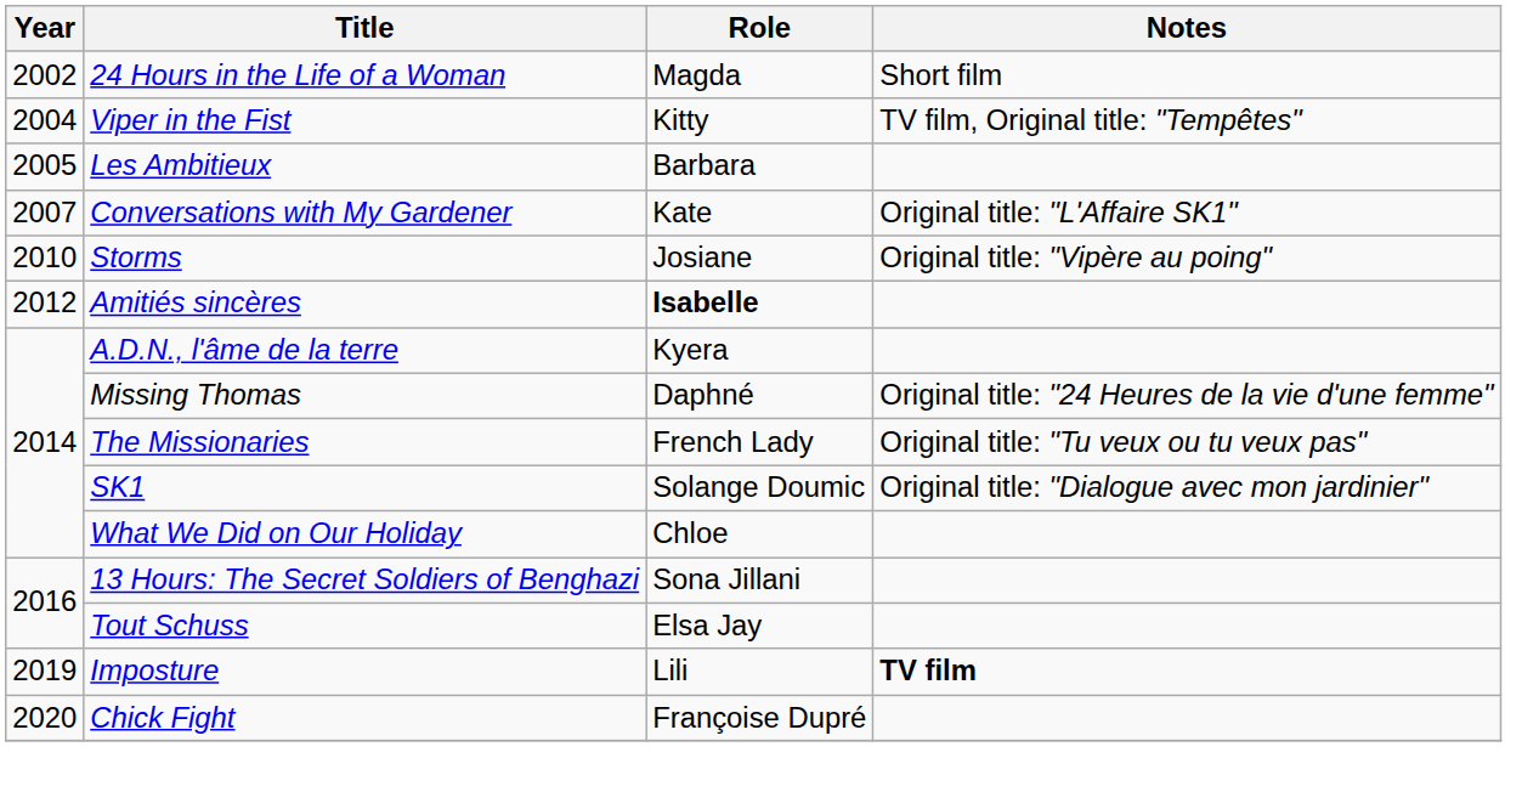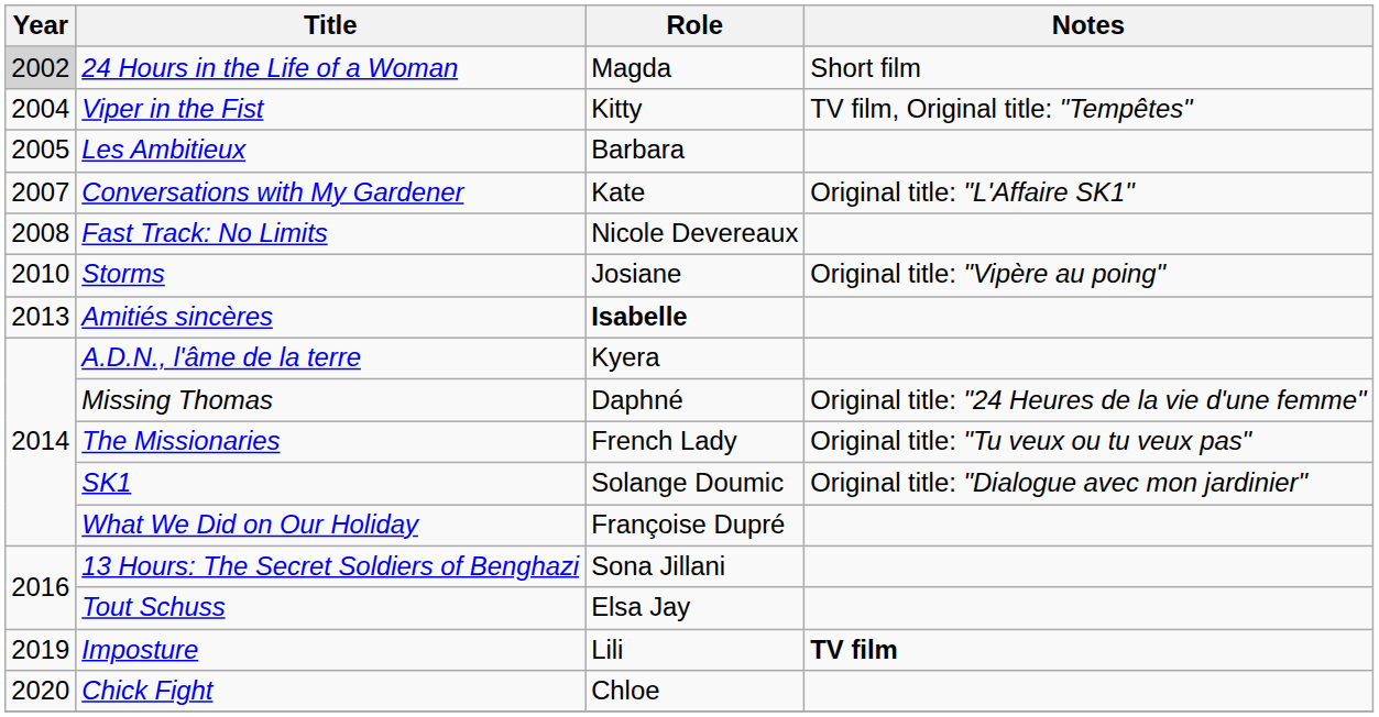 <table class="wikitable sortable">
 <tr>
 <th>Year</th>
 <th>Title</th>
 <th>Role</th>
 <th class="unsortable">Notes</th>
 </tr>
 <tr>
-<td>2002</td>
+<td style="background: lightgrey;">2002</td>
 <td><em><a href='#'>24 Hours in the Life of a Woman</a></em></td>
 <td>Magda</td>
 <td>Short film</td>
 </tr>
 <tr>
 <td>2004</td>
 <td><em><a href='#'>Viper in the Fist</a></em></td>
 <td>Kitty</td>
 <td>TV film, Original title: <em>"Tempêtes"</em></td>
 </tr>
 <tr>
 <td>2005</td>
 <td><em><a href='#'>Les Ambitieux</a></em></td>
 <td>Barbara</td>
 <td></td>
 </tr>
 <tr>
 <td>2007</td>
 <td><em><a href='#'>Conversations with My Gardener</a></em></td>
 <td>Kate</td>
 <td>Original title: <em>"L'Affaire SK1"</em></td>
 </tr>
 <tr>
+<td>2008</td>
+<td><em><a href='#'>Fast Track: No Limits</a></em></td>
+<td>Nicole Devereaux</td>
+<td></td>
+</tr>
+<tr>
 <td>2010</td>
 <td><em><a href='#'>Storms</a></em></td>
 <td>Josiane</td>
 <td>Original title: <em>"Vipère au poing"</em></td>
 </tr>
 <tr>
-<td>2012</td>
+<td>2013</td>
 <td><em><a href='#'>Amitiés sincères</a></em></td>
 <td><strong>Isabelle</strong></td>
 <td></td>
 </tr>
 <tr>
 <td rowspan="5">2014</td>
 <td><em><a href='#'>A.D.N., l'âme de la terre</a></em></td>
 <td>Kyera</td>
 <td></td>
 </tr>
 <tr>
 <td><em>Missing Thomas</em></td>
 <td>Daphné</td>
 <td>Original title: <em>"24 Heures de la vie d'une femme"</em></td>
 </tr>
 <tr>
 <td><em><a href='#'>The Missionaries</a></em></td>
 <td>French Lady</td>
 <td>Original title: <em>"Tu veux ou tu veux pas"</em></td>
 </tr>
 <tr>
 <td><em><a href='#'>SK1</a></em></td>
 <td>Solange Doumic</td>
 <td>Original title: <em>"Dialogue avec mon jardinier"</em></td>
 </tr>
 <tr>
 <td><em><a href='#'>What We Did on Our Holiday</a></em></td>
-<td>Chloe</td>
+<td>Françoise Dupré</td>
 <td></td>
 </tr>
 <tr>
 <td rowspan="2">2016</td>
 <td><em><a href='#'>13 Hours: The Secret Soldiers of Benghazi</a></em></td>
 <td>Sona Jillani</td>
 <td></td>
 </tr>
 <tr>
 <td><em><a href='#'>Tout Schuss</a></em></td>
 <td>Elsa Jay</td>
 <td></td>
 </tr>
 <tr>
 <td>2019</td>
 <td><em><a href='#'>Imposture</a></em></td>
 <td>Lili</td>
 <td><strong>TV film</strong></td>
 </tr>
 <tr>
 <td>2020</td>
 <td><em><a href='#'>Chick Fight</a></em></td>
-<td>Françoise Dupré</td>
+<td>Chloe</td>
 <td></td>
 </tr>
 <tr>
 </tr>
 </table>
